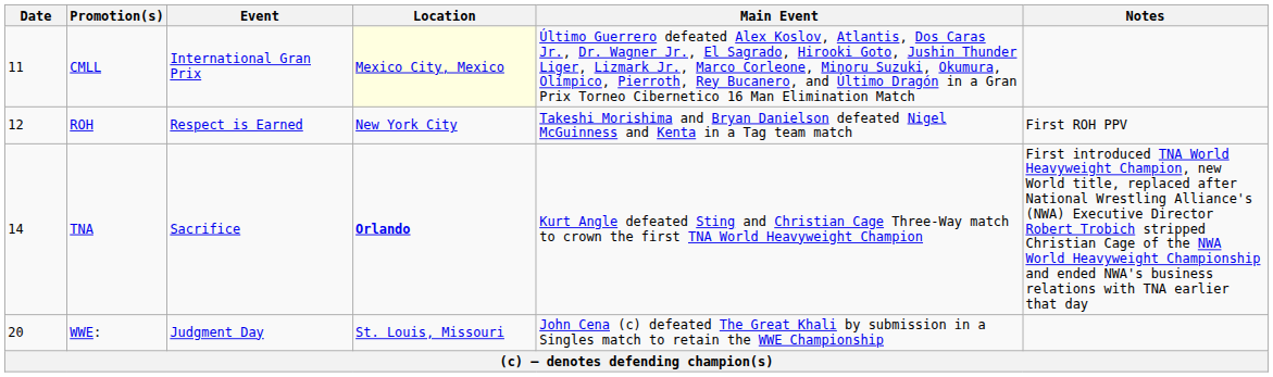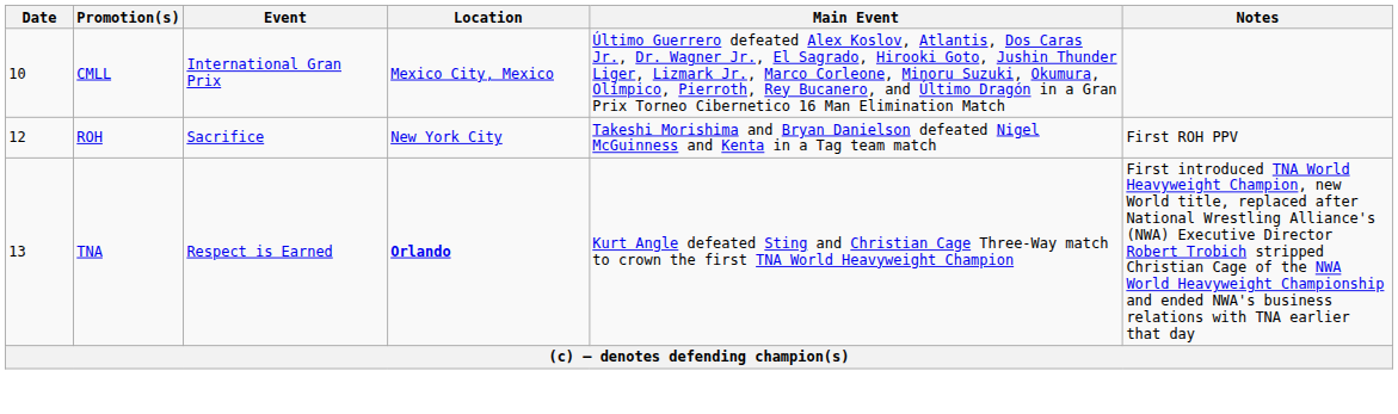 <table class="wikitable" style="width:100%;">
 <tr>
 <th width=5%>Date</th>
 <th width=5%>Promotion(s)</th>
 <th width=15%>Event</th>
 <th width=15%>Location</th>
 <th width=40%>Main Event</th>
 <th width=20%>Notes</th>
 </tr>
 <tr>
-<td>11</td>
+<td>10</td>
 <td><a href='#'>CMLL</a></td>
 <td><a href='#'>International Gran Prix</a></td>
-<td style="background: lightyellow;"><a href='#'>Mexico City, Mexico</a></td>
+<td><a href='#'>Mexico City, Mexico</a></td>
 <td><a href='#'>Último Guerrero</a> defeated <a href='#'>Alex Koslov</a>, <a href='#'>Atlantis</a>, <a href='#'>Dos Caras Jr.</a>, <a href='#'>Dr. Wagner Jr.</a>, <a href='#'>El Sagrado</a>, <a href='#'>Hirooki Goto</a>, <a href='#'>Jushin Thunder Liger</a>, <a href='#'>Lizmark Jr.</a>, <a href='#'>Marco Corleone</a>, <a href='#'>Minoru Suzuki</a>, <a href='#'>Okumura</a>, <a href='#'>Olímpico</a>, <a href='#'>Pierroth</a>, <a href='#'>Rey Bucanero</a>, and <a href='#'>Último Dragón</a> in a Gran Prix Torneo Cibernetico 16 Man Elimination Match</td>
 <td></td>
 </tr>
 <tr>
 <td>12</td>
 <td><a href='#'>ROH</a></td>
-<td><a href='#'>Respect is Earned</a></td>
+<td><a href='#'>Sacrifice</a></td>
 <td><a href='#'>New York City</a></td>
 <td><a href='#'>Takeshi Morishima</a> and <a href='#'>Bryan Danielson</a> defeated <a href='#'>Nigel McGuinness</a> and <a href='#'>Kenta</a> in a Tag team match</td>
 <td>First ROH PPV</td>
 </tr>
 <tr>
-<td>14</td>
+<td>13</td>
 <td><a href='#'>TNA</a></td>
-<td><a href='#'>Sacrifice</a></td>
+<td><a href='#'>Respect is Earned</a></td>
 <td><strong><a href='#'>Orlando</a></strong></td>
 <td><a href='#'>Kurt Angle</a> defeated <a href='#'>Sting</a> and <a href='#'>Christian Cage</a> Three-Way match to crown the first <a href='#'>TNA World Heavyweight Champion</a></td>
 <td>First introduced <a href='#'>TNA World Heavyweight Champion</a>, new World title, replaced after National Wrestling Alliance's (NWA) Executive Director <a href='#'>Robert Trobich</a> stripped Christian Cage of the <a href='#'>NWA World Heavyweight Championship</a> and ended NWA's business relations with TNA earlier that day</td>
 </tr>
 <tr>
-<td>20</td>
-<td><a href='#'>WWE</a>:<br></td>
-<td><a href='#'>Judgment Day</a></td>
-<td><a href='#'>St. Louis, Missouri</a></td>
-<td><a href='#'>John Cena</a> (c) defeated <a href='#'>The Great Khali</a> by submission in a Singles match to retain the <a href='#'>WWE Championship</a></td>
-<td></td>
-</tr>
-<tr>
 <th colspan="6">(c) – denotes defending champion(s)</th>
 </tr>
 </table>
